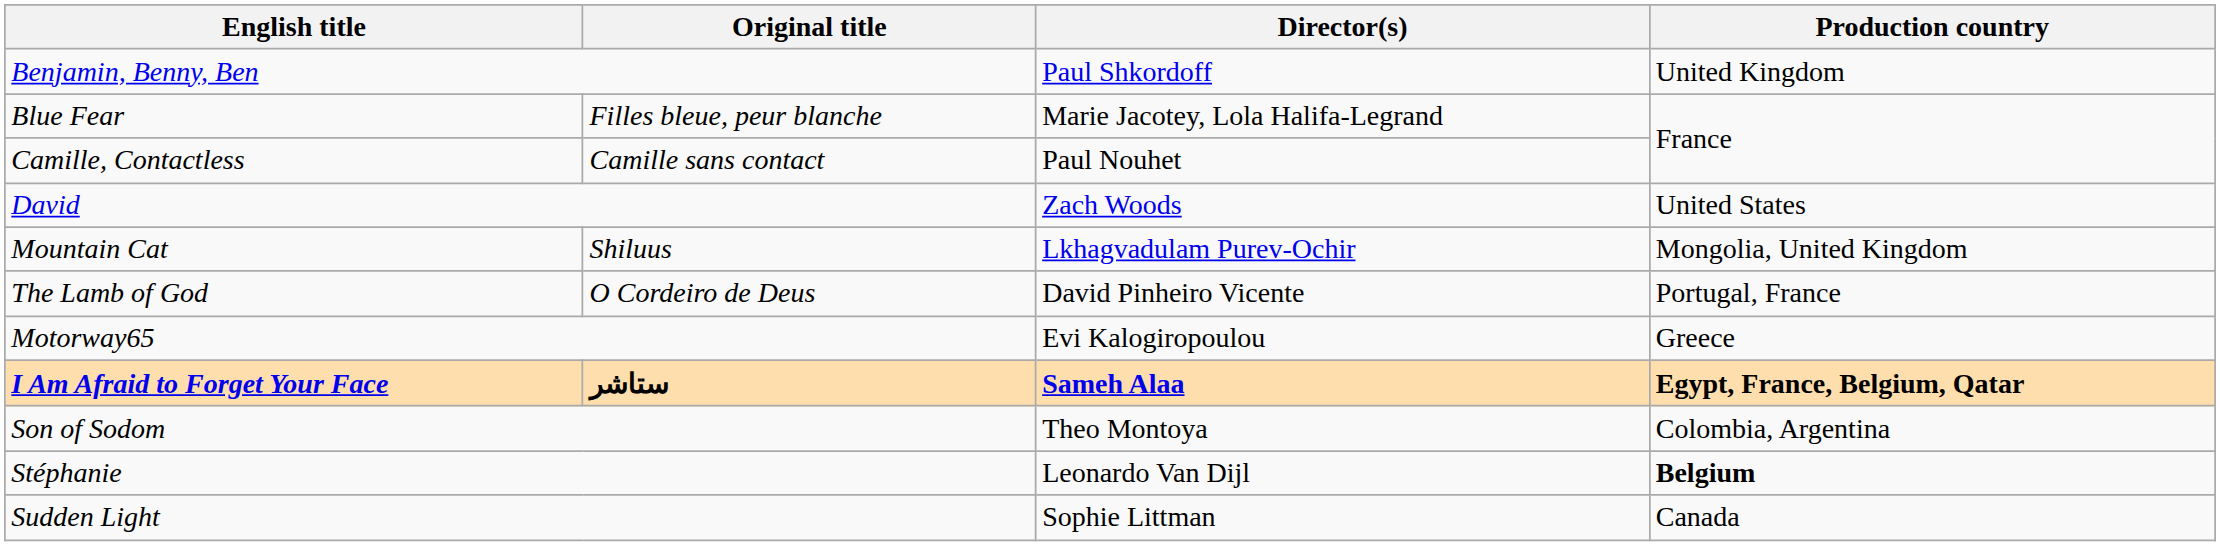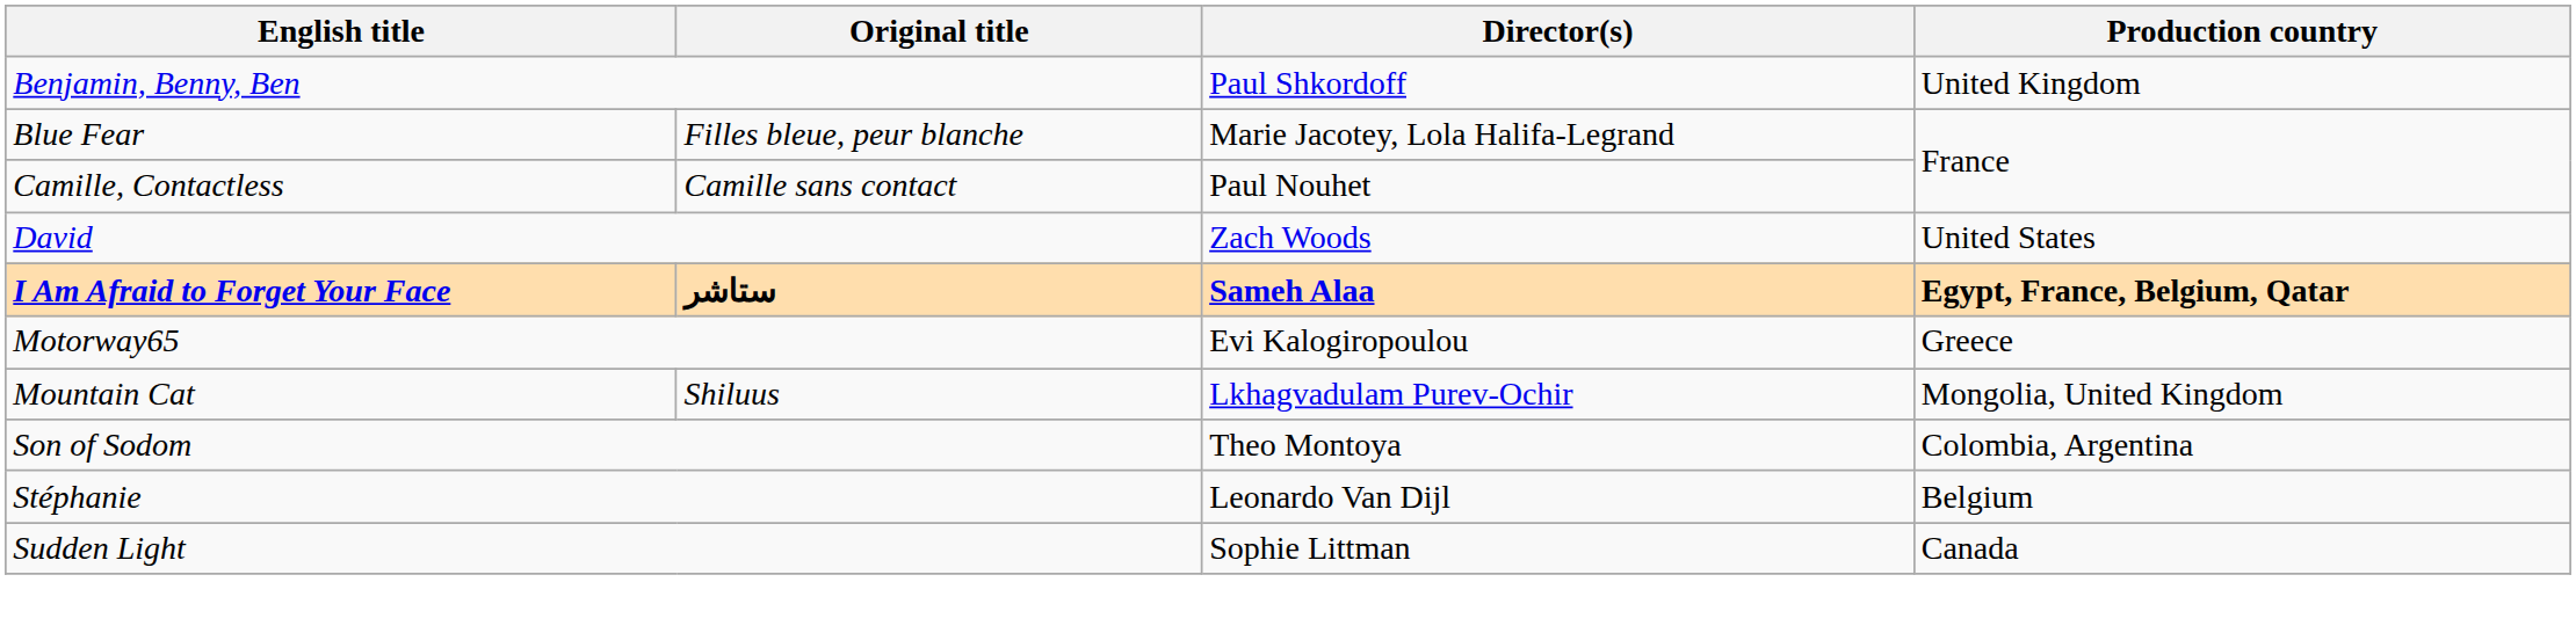 <table class="wikitable" style="width:100%; margin-bottom:4px" cellpadding="5">
 <tr>
 <th scope="col">English title</th>
 <th scope="col">Original title</th>
 <th scope="col">Director(s)</th>
 <th scope="col">Production country</th>
 </tr>
 <tr>
 <td colspan=2><em><a href='#'>Benjamin, Benny, Ben</a></em></td>
 <td><a href='#'>Paul Shkordoff</a></td>
 <td>United Kingdom</td>
 </tr>
 <tr>
 <td><em>Blue Fear</em></td>
 <td><em>Filles bleue, peur blanche</em></td>
 <td>Marie Jacotey, Lola Halifa-Legrand</td>
 <td rowspan="2">France</td>
 </tr>
 <tr>
 <td><em>Camille, Contactless</em></td>
 <td><em>Camille sans contact</em></td>
 <td>Paul Nouhet</td>
 </tr>
 <tr>
 <td colspan=2><em><a href='#'>David</a></em></td>
 <td><a href='#'>Zach Woods</a></td>
 <td>United States</td>
 </tr>
-<tr>
-<td><em>Mountain Cat</em></td>
-<td><em>Shiluus</em></td>
-<td><a href='#'>Lkhagvadulam Purev-Ochir</a></td>
-<td>Mongolia, United Kingdom</td>
-</tr>
-<tr>
-<td><em>The Lamb of God</em></td>
-<td><em>O Cordeiro de Deus</em></td>
-<td>David Pinheiro Vicente</td>
-<td>Portugal, France</td>
+<tr style="background:#FFDEAD;">
+<td><strong><em><a href='#'>I Am Afraid to Forget Your Face</a></em></strong></td>
+<td><strong>ستاشر</strong></td>
+<td><strong><a href='#'>Sameh Alaa</a></strong></td>
+<td><strong>Egypt, France, Belgium, Qatar</strong></td>
 </tr>
 <tr>
 <td colspan=2><em>Motorway65</em></td>
 <td>Evi Kalogiropoulou</td>
 <td>Greece</td>
 </tr>
-<tr style="background:#FFDEAD;">
-<td><strong><em><a href='#'>I Am Afraid to Forget Your Face</a></em></strong></td>
-<td><strong>ستاشر</strong></td>
-<td><strong><a href='#'>Sameh Alaa</a></strong></td>
-<td><strong>Egypt, France, Belgium, Qatar</strong></td>
+<tr>
+<td><em>Mountain Cat</em></td>
+<td><em>Shiluus</em></td>
+<td><a href='#'>Lkhagvadulam Purev-Ochir</a></td>
+<td>Mongolia, United Kingdom</td>
 </tr>
 <tr>
 <td colspan=2><em>Son of Sodom</em></td>
 <td>Theo Montoya</td>
 <td>Colombia, Argentina</td>
 </tr>
 <tr>
 <td colspan=2><em>Stéphanie</em></td>
 <td>Leonardo Van Dijl</td>
-<td><strong>Belgium</strong></td>
+<td>Belgium</td>
 </tr>
 <tr>
 <td colspan=2><em>Sudden Light</em></td>
 <td>Sophie Littman</td>
 <td>Canada</td>
 </tr>
 </table>
